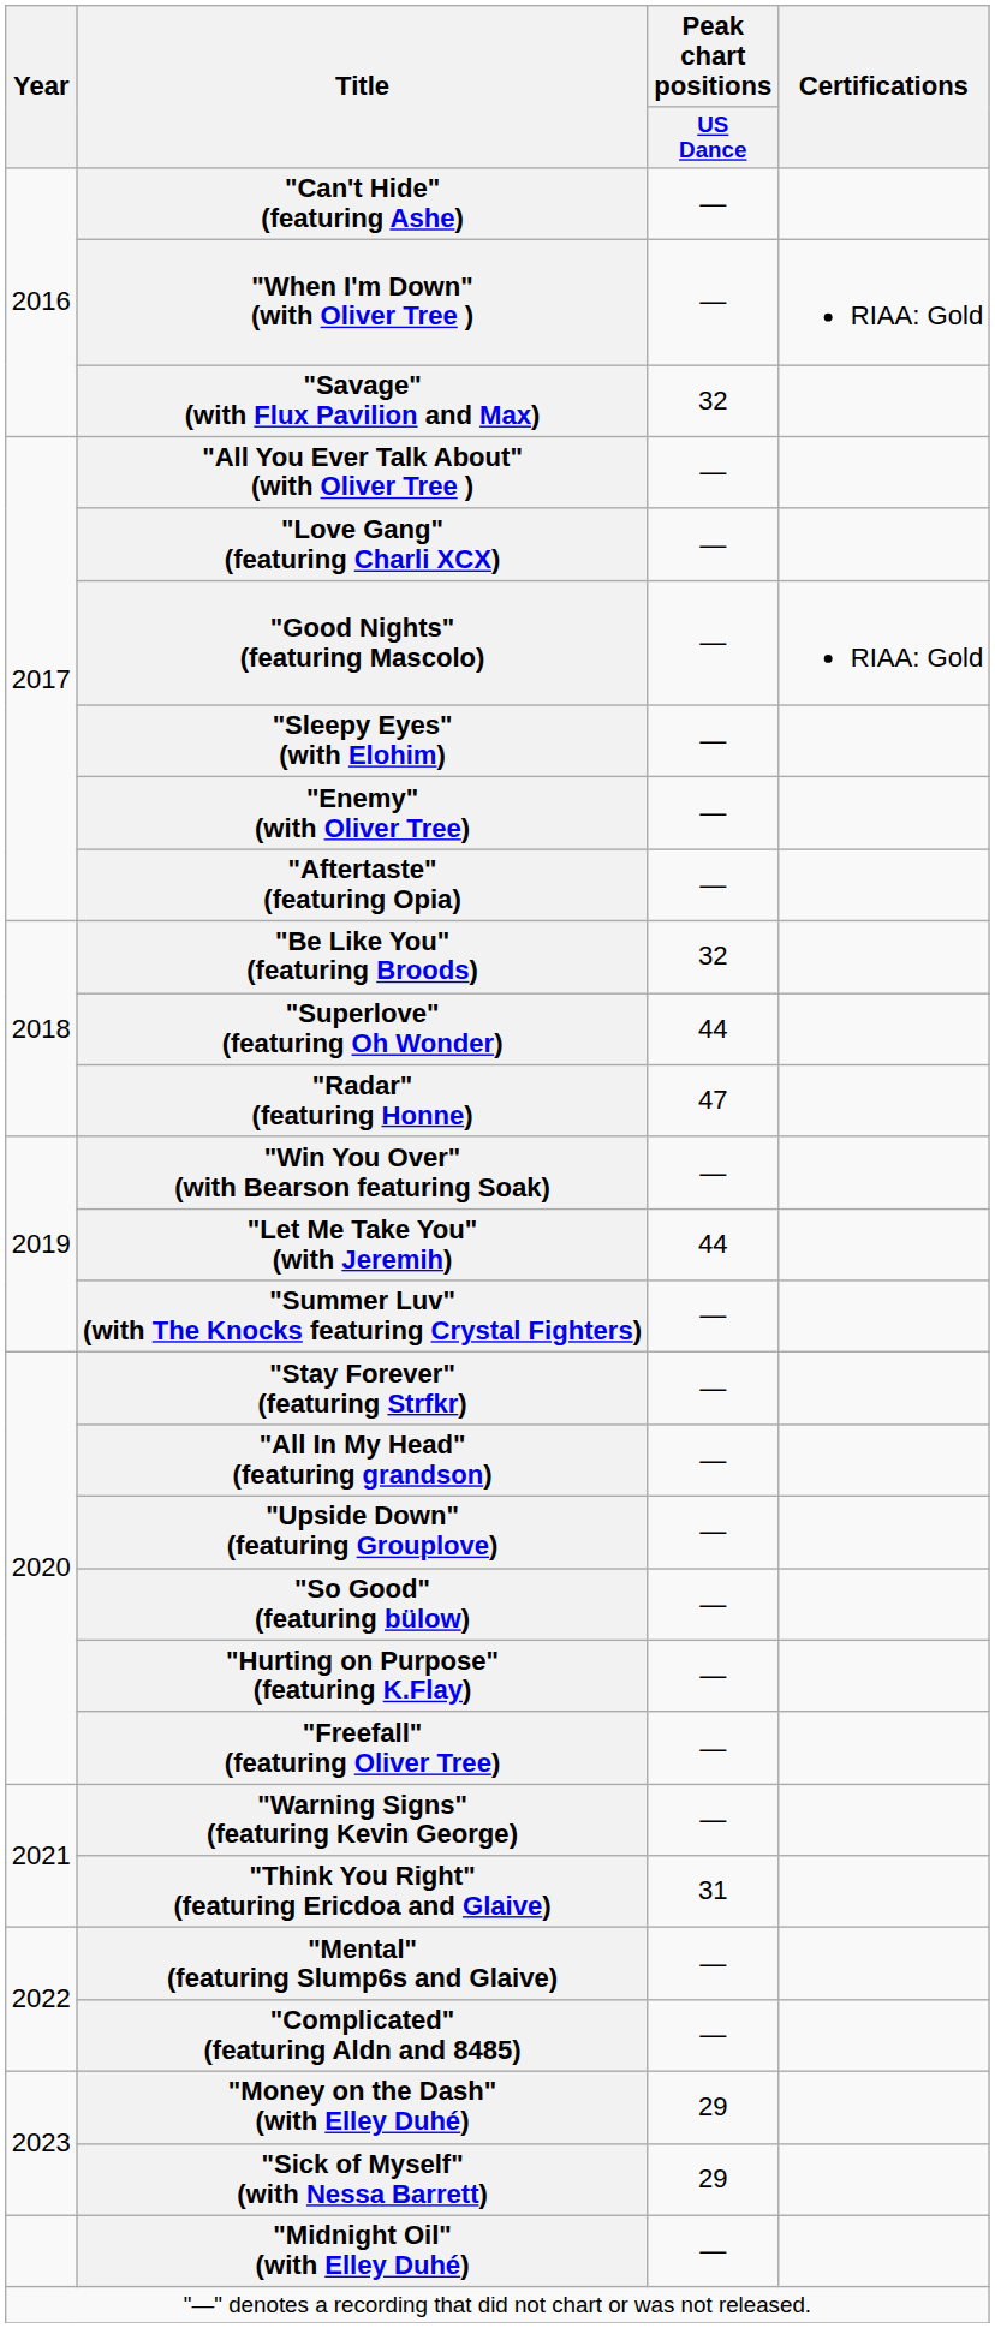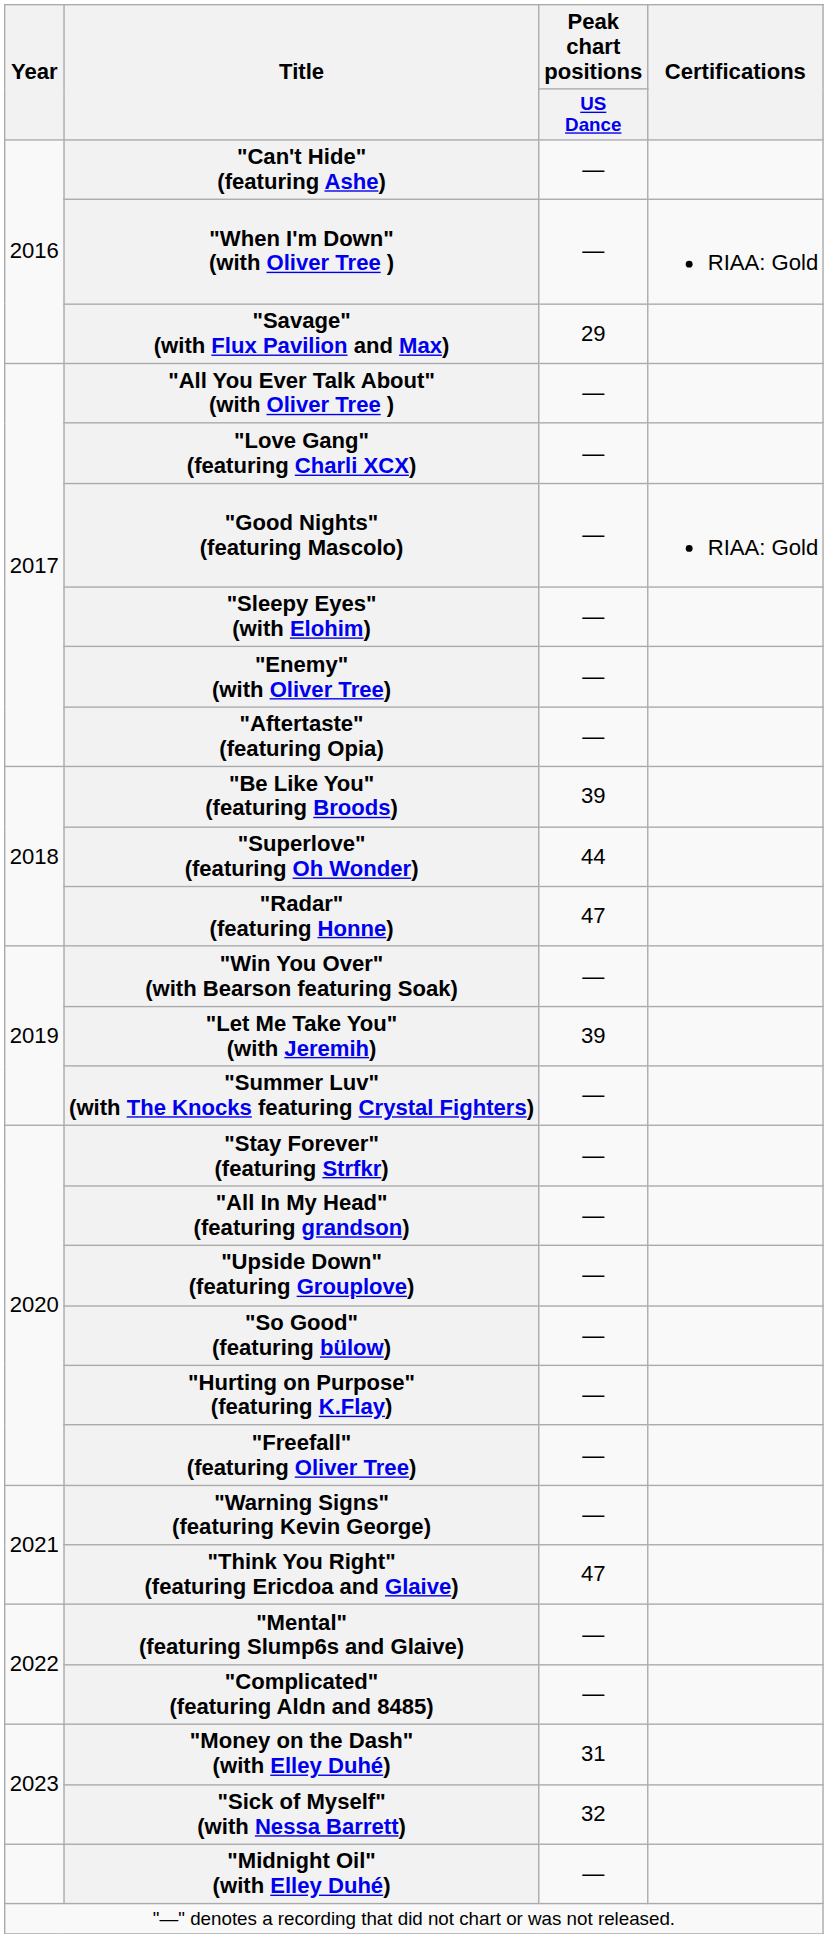 <table class="wikitable plainrowheaders" style="text-align:center;">
 <tr>
 <th scope="col" rowspan="2">Year</th>
 <th scope="col" rowspan="2">Title</th>
 <th scope="col">Peak chart positions</th>
 <th rowspan="2">Certifications</th>
 </tr>
 <tr>
 <th scope="col" style="width:3em;font-size:85%;"><a href='#'>US<br>Dance</a><br></th>
 </tr>
 <tr>
 <td rowspan="3">2016</td>
 <th scope="row">"Can't Hide"<br><span>(featuring <a href='#'>Ashe</a>)</span></th>
 <td>—</td>
 <td></td>
 </tr>
 <tr>
 <th scope="row">"When I'm Down"<br><span>(with <a href='#'>Oliver Tree</a> )</span></th>
 <td>—</td>
 <td><br><ul><li>RIAA: Gold</li></ul></td>
 </tr>
 <tr>
 <th scope="row">"Savage"<br><span>(with <a href='#'>Flux Pavilion</a> and <a href='#'>Max</a>)</span></th>
-<td>32</td>
+<td>29</td>
 <td></td>
 </tr>
 <tr>
 <td rowspan="6">2017</td>
 <th scope="row">"All You Ever Talk About"<br><span>(with <a href='#'>Oliver Tree</a> )</span></th>
 <td>—</td>
 <td></td>
 </tr>
 <tr>
 <th scope="row">"Love Gang"<br><span>(featuring <a href='#'>Charli XCX</a>)</span></th>
 <td>—</td>
 <td></td>
 </tr>
 <tr>
 <th scope="row">"Good Nights"<br><span>(featuring Mascolo)</span></th>
 <td>—</td>
 <td><br><ul><li>RIAA: Gold</li></ul></td>
 </tr>
 <tr>
 <th scope="row">"Sleepy Eyes"<br><span>(with <a href='#'>Elohim</a>)</span></th>
 <td>—</td>
 <td></td>
 </tr>
 <tr>
 <th scope="row">"Enemy"<br><span>(with <a href='#'>Oliver Tree</a>)</span></th>
 <td>—</td>
 <td></td>
 </tr>
 <tr>
 <th scope="row">"Aftertaste"<br><span>(featuring Opia)</span></th>
 <td>—</td>
 <td></td>
 </tr>
 <tr>
 <td rowspan="3">2018</td>
 <th scope="row">"Be Like You"<br><span>(featuring <a href='#'>Broods</a>)</span></th>
-<td>32</td>
+<td>39</td>
 <td></td>
 </tr>
 <tr>
 <th scope="row">"Superlove" <br><span>(featuring <a href='#'>Oh Wonder</a>)</span></th>
 <td>44</td>
 <td></td>
 </tr>
 <tr>
 <th scope="row">"Radar" <br><span>(featuring <a href='#'>Honne</a>)</span></th>
 <td>47</td>
 <td></td>
 </tr>
 <tr>
 <td rowspan="3">2019</td>
 <th scope="row">"Win You Over" <br><span>(with Bearson featuring Soak)</span></th>
 <td>—</td>
 <td></td>
 </tr>
 <tr>
 <th scope="row">"Let Me Take You" <br><span>(with <a href='#'>Jeremih</a>)</span></th>
-<td>44</td>
+<td>39</td>
 <td></td>
 </tr>
 <tr>
 <th scope="row">"Summer Luv" <br><span>(with <a href='#'>The Knocks</a> featuring <a href='#'>Crystal Fighters</a>)</span></th>
 <td>—</td>
 <td></td>
 </tr>
 <tr>
 <td rowspan="6">2020</td>
 <th scope="row">"Stay Forever" <br><span>(featuring <a href='#'>Strfkr</a>)</span></th>
 <td>—</td>
 <td></td>
 </tr>
 <tr>
 <th scope="row">"All In My Head" <br><span>(featuring <a href='#'>grandson</a>)</span></th>
 <td>—</td>
 <td></td>
 </tr>
 <tr>
 <th scope="row">"Upside Down" <br><span>(featuring <a href='#'>Grouplove</a>)</span></th>
 <td>—</td>
 <td></td>
 </tr>
 <tr>
 <th scope="row">"So Good" <br><span>(featuring <a href='#'>bülow</a>)</span></th>
 <td>—</td>
 <td></td>
 </tr>
 <tr>
 <th scope="row">"Hurting on Purpose"<br><span>(featuring <a href='#'>K.Flay</a>)</span></th>
 <td>—</td>
 <td></td>
 </tr>
 <tr>
 <th scope="row">"Freefall" <br><span>(featuring <a href='#'>Oliver Tree</a>)</span></th>
 <td>—</td>
 <td></td>
 </tr>
 <tr>
 <td rowspan="2">2021</td>
 <th scope="row">"Warning Signs" <br><span>(featuring Kevin George)</span></th>
 <td>—</td>
 <td></td>
 </tr>
 <tr>
 <th scope="row">"Think You Right" <br><span>(featuring Ericdoa and <a href='#'>Glaive</a>)</span></th>
-<td>31</td>
+<td>47</td>
 <td></td>
 </tr>
 <tr>
 <td rowspan="2">2022</td>
 <th scope="row">"Mental" <br><span>(featuring Slump6s and Glaive)</span></th>
 <td>—</td>
 <td></td>
 </tr>
 <tr>
 <th scope="row">"Complicated" <br><span>(featuring Aldn and 8485)</span></th>
 <td>—</td>
 <td></td>
 </tr>
 <tr>
 <td rowspan="2">2023</td>
 <th scope="row">"Money on the Dash" <br><span>(with <a href='#'>Elley Duhé</a>)</span></th>
-<td>29</td>
+<td>31</td>
 <td></td>
 </tr>
 <tr>
 <th scope="row">"Sick of Myself" <br><span>(with <a href='#'>Nessa Barrett</a>)</span></th>
-<td>29</td>
+<td>32</td>
 <td></td>
 </tr>
 <tr>
 <td></td>
 <th scope="row">"Midnight Oil" <br><span>(with <a href='#'>Elley Duhé</a>)</span></th>
 <td>—</td>
 <td></td>
 </tr>
 <tr>
 <td colspan="4" style="font-size:85%">"—" denotes a recording that did not chart or was not released.</td>
 </tr>
 </table>
